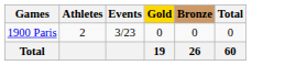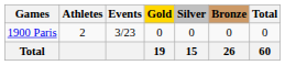 <table class="wikitable sortable" style="text-align:center">
 <tr>
 <th>Games</th>
 <th>Athletes</th>
 <th>Events</th>
 <th style="background-color:gold;">Gold</th>
+<th style="background-color:silver;">Silver</th>
 <th style="background-color:#c96;">Bronze</th>
 <th>Total</th>
 </tr>
 <tr>
 <td align=left><a href='#'>1900 Paris</a></td>
 <td>2</td>
 <td>3/23</td>
 <td>0</td>
 <td>0</td>
 <td>0</td>
+<td>0</td>
 </tr>
 <tr>
 <th>Total</th>
 <th></th>
 <th></th>
 <th>19</th>
+<th>15</th>
 <th>26</th>
 <th>60</th>
 </tr>
 </table>
